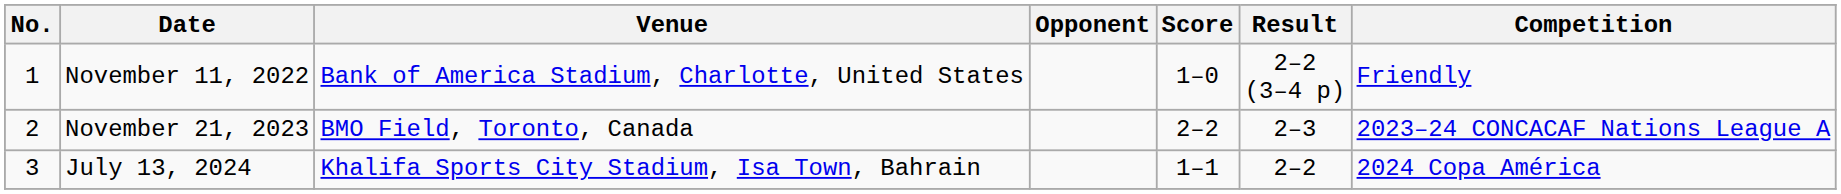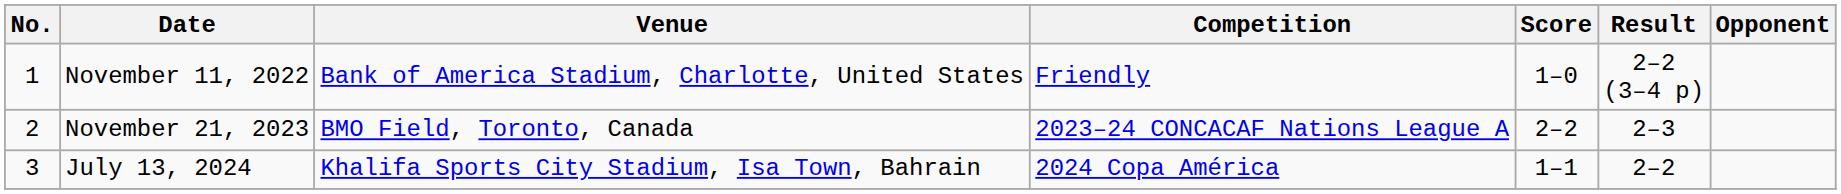 <table class="wikitable sortable">
 <tr>
 <th scope="col">No.</th>
 <th scope="col">Date</th>
 <th scope="col">Venue</th>
-<th scope="col">Opponent</th>
+<th scope="col">Competition</th>
 <th scope="col">Score</th>
 <th scope="col">Result</th>
-<th scope="col">Competition</th>
+<th scope="col">Opponent</th>
 </tr>
 <tr>
 <td align="center">1</td>
 <td>November 11, 2022</td>
 <td><a href='#'>Bank of America Stadium</a>, <a href='#'>Charlotte</a>, United States</td>
-<td></td>
+<td><a href='#'>Friendly</a></td>
 <td align="center">1–0</td>
 <td align=center>2–2<br>(3–4 p)</td>
-<td><a href='#'>Friendly</a></td>
+<td></td>
 </tr>
 <tr>
 <td align=center>2</td>
 <td>November 21, 2023</td>
 <td><a href='#'>BMO Field</a>, <a href='#'>Toronto</a>, Canada</td>
-<td></td>
+<td><a href='#'>2023–24 CONCACAF Nations League A</a></td>
 <td align=center>2–2</td>
 <td align=center>2–3</td>
-<td><a href='#'>2023–24 CONCACAF Nations League A</a></td>
+<td></td>
 </tr>
 <tr>
 <td align=center>3</td>
 <td>July 13, 2024</td>
 <td><a href='#'>Khalifa Sports City Stadium</a>, <a href='#'>Isa Town</a>, Bahrain</td>
-<td></td>
+<td><a href='#'>2024 Copa América</a></td>
 <td align=center>1–1</td>
 <td align="center">2–2</td>
-<td><a href='#'>2024 Copa América</a></td>
+<td></td>
 </tr>
 </table>
